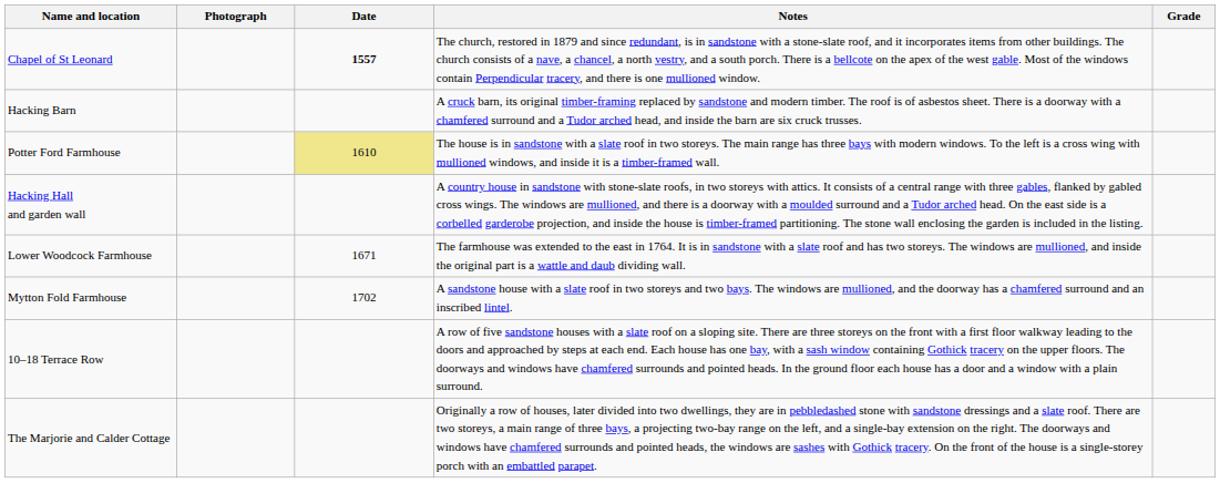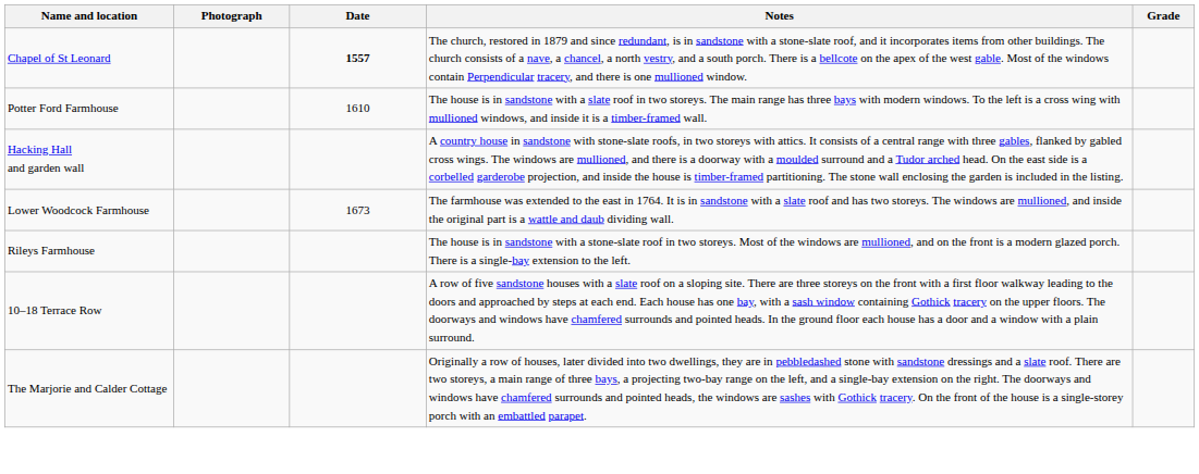 <table class="wikitable sortable plainrowheaders" style="width:100%;border:0px;text-align:left;line-height:150%;">
 <tr>
 <th scope="col"  style="width:150px">Name and location</th>
 <th scope="col"  style="width:100px" class="unsortable">Photograph</th>
 <th scope="col"  style="width:120px">Date</th>
 <th scope="col"  style="width:650px" class="unsortable">Notes</th>
 <th scope="col"  style="width:50px">Grade</th>
 </tr>
 <tr>
 <td><a href='#'>Chapel of St Leonard</a><br><small></small></td>
 <td></td>
 <td align="center"><strong>1557</strong></td>
 <td>The church, restored in 1879 and since <a href='#'>redundant</a>, is in <a href='#'>sandstone</a> with a stone-slate roof, and it incorporates items from other buildings.  The church consists of a <a href='#'>nave</a>, a <a href='#'>chancel</a>, a north <a href='#'>vestry</a>, and a south porch.  There is a <a href='#'>bellcote</a> on the apex of the west <a href='#'>gable</a>.  Most of the windows contain <a href='#'>Perpendicular</a> <a href='#'>tracery</a>, and there is one <a href='#'>mullioned</a> window.</td>
 <td align="center" ></td>
 </tr>
 <tr>
-<td>Hacking Barn<br><small></small></td>
-<td></td>
-<td align="center"></td>
-<td>A <a href='#'>cruck</a> barn, its original <a href='#'>timber-framing</a> replaced by <a href='#'>sandstone</a> and modern timber.  The roof is of asbestos sheet.  There is a doorway with a <a href='#'>chamfered</a> surround and a <a href='#'>Tudor arched</a> head, and inside the barn are six cruck trusses.</td>
-<td align="center" ></td>
-</tr>
-<tr>
 <td>Potter Ford Farmhouse<br><small></small></td>
 <td></td>
-<td align="center" style="background: khaki;">1610</td>
+<td align="center">1610</td>
 <td>The house is in <a href='#'>sandstone</a> with a <a href='#'>slate</a> roof in two storeys.  The main range has three <a href='#'>bays</a> with modern windows.  To the left is a cross wing with <a href='#'>mullioned</a> windows, and inside it is a <a href='#'>timber-framed</a> wall.</td>
 <td align="center" ></td>
 </tr>
 <tr>
 <td><a href='#'>Hacking Hall</a><br>and garden wall<br><small></small></td>
 <td></td>
 <td align="center"></td>
 <td>A <a href='#'>country house</a> in <a href='#'>sandstone</a> with stone-slate roofs, in two storeys with attics.  It consists of a central range with three <a href='#'>gables</a>, flanked by gabled cross wings.  The windows are <a href='#'>mullioned</a>, and there is a doorway with a <a href='#'>moulded</a> surround and a <a href='#'>Tudor arched</a> head.  On the east side is a <a href='#'>corbelled</a> <a href='#'>garderobe</a> projection, and inside the house is <a href='#'>timber-framed</a> partitioning.  The stone wall enclosing the garden is included in the listing.</td>
 <td align="center" ></td>
 </tr>
 <tr>
 <td>Lower Woodcock Farmhouse<br><small></small></td>
 <td></td>
-<td align="center">1671</td>
+<td align="center">1673</td>
 <td>The farmhouse was extended to the east in 1764.  It is in <a href='#'>sandstone</a> with a <a href='#'>slate</a> roof and has two storeys.  The windows are <a href='#'>mullioned</a>, and inside the original part is a <a href='#'>wattle and daub</a> dividing wall.</td>
 <td align="center" ></td>
 </tr>
 <tr>
-<td>Mytton Fold Farmhouse<br><small></small></td>
+<td>Rileys Farmhouse<br><small></small></td>
 <td></td>
-<td align="center">1702</td>
-<td>A <a href='#'>sandstone</a> house with a <a href='#'>slate</a> roof in two storeys and two <a href='#'>bays</a>.  The windows are <a href='#'>mullioned</a>, and the doorway has a <a href='#'>chamfered</a> surround and an inscribed <a href='#'>lintel</a>.</td>
+<td align="center"></td>
+<td>The house is in <a href='#'>sandstone</a> with a stone-slate roof in two storeys.  Most of the windows are <a href='#'>mullioned</a>, and on the front is a modern glazed porch.  There is a single-<a href='#'>bay</a> extension to the left.</td>
 <td align="center" ></td>
 </tr>
 <tr>
 <td>10–18 Terrace Row<br><small></small></td>
 <td></td>
 <td align="center"></td>
 <td>A row of five <a href='#'>sandstone</a> houses with a <a href='#'>slate</a> roof on a sloping site.  There are three storeys on the front with a first floor walkway leading to the doors and approached by steps at each end.  Each house has one <a href='#'>bay</a>, with a <a href='#'>sash window</a> containing <a href='#'>Gothick</a> <a href='#'>tracery</a> on the upper floors.  The doorways and windows have <a href='#'>chamfered</a> surrounds and pointed heads.  In the ground floor each house has a door and a window with a plain surround.</td>
 <td align="center" ></td>
 </tr>
 <tr>
 <td>The Marjorie and Calder Cottage<br><small></small></td>
 <td></td>
 <td align="center"></td>
 <td>Originally a row of houses, later divided into two dwellings, they are in <a href='#'>pebbledashed</a> stone with <a href='#'>sandstone</a> dressings and a <a href='#'>slate</a> roof.  There are two storeys, a main range of three <a href='#'>bays</a>, a projecting two-bay range on the left, and a single-bay extension on the right.  The doorways and windows have <a href='#'>chamfered</a> surrounds and pointed heads, the windows are <a href='#'>sashes</a> with <a href='#'>Gothick</a> <a href='#'>tracery</a>.  On the front of the house is a single-storey porch with an <a href='#'>embattled</a> <a href='#'>parapet</a>.</td>
 <td align="center" ></td>
 </tr>
 <tr>
 </tr>
 </table>
